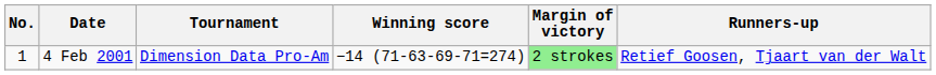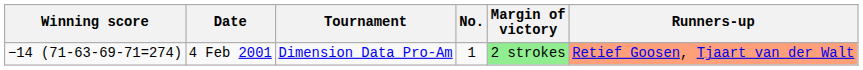 <table class="wikitable" style="font-size:95%;">
 <tr>
-<th>No.</th>
+<th>Winning score</th>
 <th>Date</th>
 <th>Tournament</th>
-<th>Winning score</th>
+<th>No.</th>
 <th>Margin of<br>victory</th>
 <th>Runners-up</th>
 </tr>
 <tr>
-<td align=center>1</td>
+<td>−14 (71-63-69-71=274)</td>
 <td align=right>4 Feb <a href='#'>2001</a></td>
 <td><a href='#'>Dimension Data Pro-Am</a></td>
-<td>−14 (71-63-69-71=274)</td>
+<td align=center>1</td>
 <td style="background: lightgreen;">2 strokes</td>
-<td> <a href='#'>Retief Goosen</a>,  <a href='#'>Tjaart van der Walt</a></td>
+<td style="background: lightsalmon;"> <a href='#'>Retief Goosen</a>,  <a href='#'>Tjaart van der Walt</a></td>
 </tr>
 </table>
